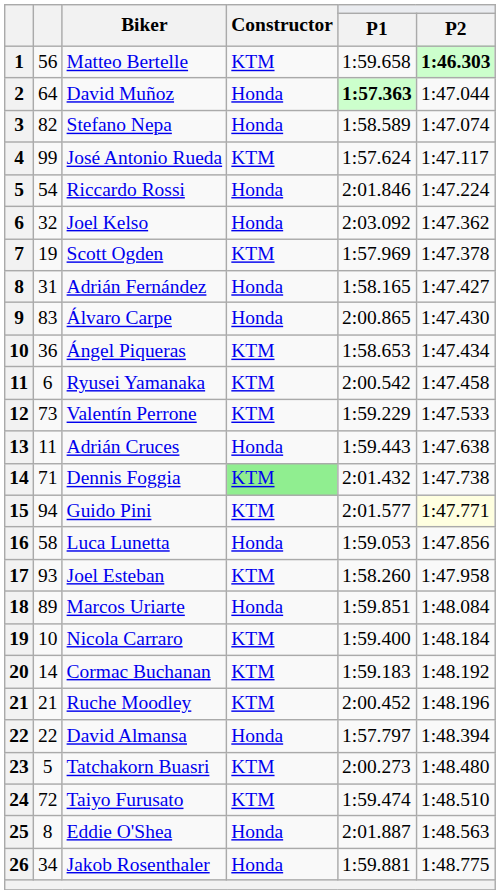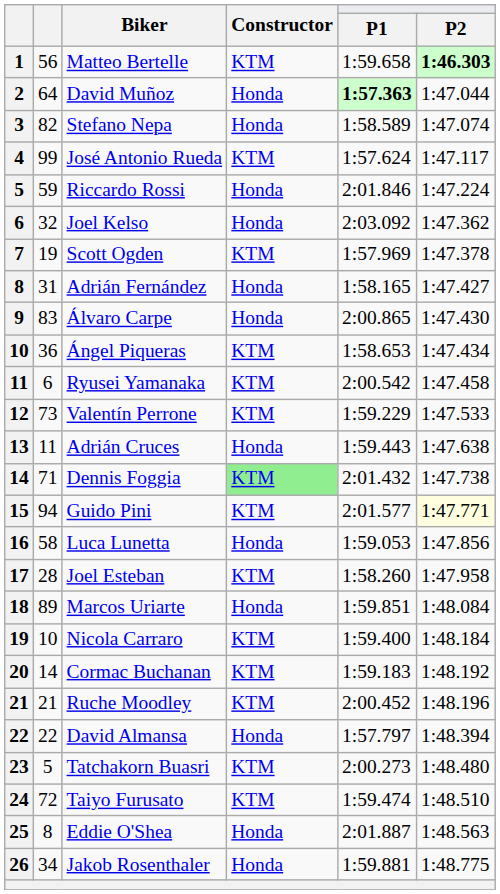 <table class="wikitable sortable" style="font-size: 85%;">
 <tr>
 <th rowspan="2"></th>
 <th rowspan="2"></th>
 <th rowspan="2">Biker</th>
 <th rowspan="2">Constructor</th>
 <th colspan="3" style="background:#eaecf0; text-align:center;"></th>
 </tr>
 <tr>
 <th scope="col">P1</th>
 <th scope="col">P2</th>
 </tr>
 <tr>
 <th scope="row">1</th>
 <td align="center">56</td>
 <td> <a href='#'>Matteo Bertelle</a></td>
 <td><a href='#'>KTM</a></td>
 <td>1:59.658</td>
 <td style="background:#ccffcc;"><strong>1:46.303</strong></td>
 </tr>
 <tr>
 <th scope="row">2</th>
 <td align="center">64</td>
 <td> <a href='#'>David Muñoz</a></td>
 <td><a href='#'>Honda</a></td>
 <td style="background:#ccffcc;"><strong>1:57.363</strong></td>
 <td>1:47.044</td>
 </tr>
 <tr>
 <th scope="row">3</th>
 <td align="center">82</td>
 <td> <a href='#'>Stefano Nepa</a></td>
 <td><a href='#'>Honda</a></td>
 <td>1:58.589</td>
 <td>1:47.074</td>
 </tr>
 <tr>
 <th scope="row">4</th>
 <td align="center">99</td>
 <td> <a href='#'>José Antonio Rueda</a></td>
 <td><a href='#'>KTM</a></td>
 <td>1:57.624</td>
 <td>1:47.117</td>
 </tr>
 <tr>
 <th scope="row">5</th>
-<td align="center">54</td>
+<td align="center">59</td>
 <td> <a href='#'>Riccardo Rossi</a></td>
 <td><a href='#'>Honda</a></td>
 <td>2:01.846</td>
 <td>1:47.224</td>
 </tr>
 <tr>
 <th scope="row">6</th>
 <td align="center">32</td>
 <td> <a href='#'>Joel Kelso</a></td>
 <td><a href='#'>Honda</a></td>
 <td>2:03.092</td>
 <td>1:47.362</td>
 </tr>
 <tr>
 <th scope="row">7</th>
 <td align="center">19</td>
 <td> <a href='#'>Scott Ogden</a></td>
 <td><a href='#'>KTM</a></td>
 <td>1:57.969</td>
 <td>1:47.378</td>
 </tr>
 <tr>
 <th scope="row">8</th>
 <td align="center">31</td>
 <td> <a href='#'>Adrián Fernández</a></td>
 <td><a href='#'>Honda</a></td>
 <td>1:58.165</td>
 <td>1:47.427</td>
 </tr>
 <tr>
 <th scope="row">9</th>
 <td align="center">83</td>
 <td> <a href='#'>Álvaro Carpe</a></td>
 <td><a href='#'>Honda</a></td>
 <td>2:00.865</td>
 <td>1:47.430</td>
 </tr>
 <tr>
 <th scope="row">10</th>
 <td align="center">36</td>
 <td> <a href='#'>Ángel Piqueras</a></td>
 <td><a href='#'>KTM</a></td>
 <td>1:58.653</td>
 <td>1:47.434</td>
 </tr>
 <tr>
 <th scope="row">11</th>
 <td align="center">6</td>
 <td> <a href='#'>Ryusei Yamanaka</a></td>
 <td><a href='#'>KTM</a></td>
 <td>2:00.542</td>
 <td>1:47.458</td>
 </tr>
 <tr>
 <th scope="row">12</th>
 <td align="center">73</td>
 <td> <a href='#'>Valentín Perrone</a></td>
 <td><a href='#'>KTM</a></td>
 <td>1:59.229</td>
 <td>1:47.533</td>
 </tr>
 <tr>
 <th scope="row">13</th>
 <td align="center">11</td>
 <td> <a href='#'>Adrián Cruces</a></td>
 <td><a href='#'>Honda</a></td>
 <td>1:59.443</td>
 <td>1:47.638</td>
 </tr>
 <tr>
 <th scope="row">14</th>
 <td align="center">71</td>
 <td> <a href='#'>Dennis Foggia</a></td>
 <td style="background: lightgreen;"><a href='#'>KTM</a></td>
 <td>2:01.432</td>
 <td>1:47.738</td>
 </tr>
 <tr>
 <th scope="row">15</th>
 <td align="center">94</td>
 <td> <a href='#'>Guido Pini</a></td>
 <td><a href='#'>KTM</a></td>
 <td>2:01.577</td>
 <td style="background: lightyellow;">1:47.771</td>
 </tr>
 <tr>
 <th scope="row">16</th>
 <td align="center">58</td>
 <td> <a href='#'>Luca Lunetta</a></td>
 <td><a href='#'>Honda</a></td>
 <td>1:59.053</td>
 <td>1:47.856</td>
 </tr>
 <tr>
 <th scope="row">17</th>
-<td align="center">93</td>
+<td align="center">28</td>
 <td> <a href='#'>Joel Esteban</a></td>
 <td><a href='#'>KTM</a></td>
 <td>1:58.260</td>
 <td>1:47.958</td>
 </tr>
 <tr>
 <th scope="row">18</th>
 <td align="center">89</td>
 <td> <a href='#'>Marcos Uriarte</a></td>
 <td><a href='#'>Honda</a></td>
 <td>1:59.851</td>
 <td>1:48.084</td>
 </tr>
 <tr>
 <th scope="row">19</th>
 <td align="center">10</td>
 <td> <a href='#'>Nicola Carraro</a></td>
 <td><a href='#'>KTM</a></td>
 <td>1:59.400</td>
 <td>1:48.184</td>
 </tr>
 <tr>
 <th scope="row">20</th>
 <td align="center">14</td>
 <td> <a href='#'>Cormac Buchanan</a></td>
 <td><a href='#'>KTM</a></td>
 <td>1:59.183</td>
 <td>1:48.192</td>
 </tr>
 <tr>
 <th scope="row">21</th>
 <td align="center">21</td>
 <td> <a href='#'>Ruche Moodley</a></td>
 <td><a href='#'>KTM</a></td>
 <td>2:00.452</td>
 <td>1:48.196</td>
 </tr>
 <tr>
 <th scope="row">22</th>
 <td align="center">22</td>
 <td> <a href='#'>David Almansa</a></td>
 <td><a href='#'>Honda</a></td>
 <td>1:57.797</td>
 <td>1:48.394</td>
 </tr>
 <tr>
 <th scope="row">23</th>
 <td align="center">5</td>
 <td> <a href='#'>Tatchakorn Buasri</a></td>
 <td><a href='#'>KTM</a></td>
 <td>2:00.273</td>
 <td>1:48.480</td>
 </tr>
 <tr>
 <th scope="row">24</th>
 <td align="center">72</td>
 <td> <a href='#'>Taiyo Furusato</a></td>
 <td><a href='#'>KTM</a></td>
 <td>1:59.474</td>
 <td>1:48.510</td>
 </tr>
 <tr>
 <th scope="row">25</th>
 <td align="center">8</td>
 <td> <a href='#'>Eddie O'Shea</a></td>
 <td><a href='#'>Honda</a></td>
 <td>2:01.887</td>
 <td>1:48.563</td>
 </tr>
 <tr>
 <th scope="row">26</th>
 <td align="center">34</td>
 <td> <a href='#'>Jakob Rosenthaler</a></td>
 <td><a href='#'>Honda</a></td>
 <td>1:59.881</td>
 <td>1:48.775</td>
 </tr>
 <tr>
 <th colspan="7"></th>
 </tr>
 </table>
